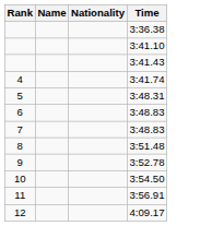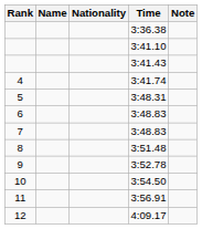 <table class="wikitable sortable" style="text-align:center">
 <tr>
 <th>Rank</th>
 <th>Name</th>
 <th>Nationality</th>
 <th>Time</th>
+<th>Note</th>
 </tr>
 <tr>
 <td></td>
 <td align=left></td>
 <td align=left></td>
 <td>3:36.38</td>
+<td></td>
 </tr>
 <tr>
 <td></td>
 <td align=left></td>
 <td align=left></td>
 <td>3:41.10</td>
+<td></td>
 </tr>
 <tr>
 <td></td>
 <td align=left></td>
 <td align=left></td>
 <td>3:41.43</td>
+<td></td>
 </tr>
 <tr>
 <td>4</td>
 <td align=left></td>
 <td align=left></td>
 <td>3:41.74</td>
+<td></td>
 </tr>
 <tr>
 <td>5</td>
 <td align=left></td>
 <td align=left></td>
 <td>3:48.31</td>
+<td></td>
 </tr>
 <tr>
 <td>6</td>
 <td align=left></td>
 <td align=left></td>
 <td>3:48.83</td>
+<td></td>
 </tr>
 <tr>
 <td>7</td>
 <td align=left></td>
 <td align=left></td>
 <td>3:48.83</td>
+<td></td>
 </tr>
 <tr>
 <td>8</td>
 <td align=left></td>
 <td align=left></td>
 <td>3:51.48</td>
+<td></td>
 </tr>
 <tr>
 <td>9</td>
 <td align=left></td>
 <td align=left></td>
 <td>3:52.78</td>
+<td></td>
 </tr>
 <tr>
 <td>10</td>
 <td align=left></td>
 <td align=left></td>
 <td>3:54.50</td>
+<td></td>
 </tr>
 <tr>
 <td>11</td>
 <td align=left></td>
 <td align=left></td>
 <td>3:56.91</td>
+<td></td>
 </tr>
 <tr>
 <td>12</td>
 <td align=left></td>
 <td align=left></td>
 <td>4:09.17</td>
+<td></td>
 </tr>
 </table>
